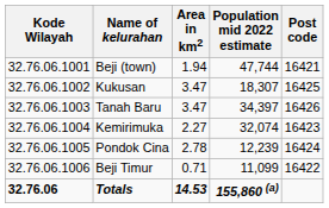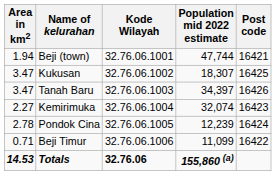 <table class="wikitable">
 <tr>
+<th>Area <br>in <br>km<sup>2</sup></th>
+<th>Name of <br> <em>kelurahan</em></th>
 <th>Kode <br>Wilayah</th>
-<th>Name of <br> <em>kelurahan</em></th>
-<th>Area <br>in <br>km<sup>2</sup></th>
 <th>Population<br>mid 2022<br>estimate</th>
 <th>Post<br>code</th>
 </tr>
 <tr>
+<td align="right">1.94</td>
+<td>Beji (town)</td>
 <td>32.76.06.1001</td>
-<td>Beji (town)</td>
-<td align="right">1.94</td>
 <td align="right">47,744</td>
 <td>16421</td>
 </tr>
 <tr>
+<td align="right">3.47</td>
+<td>Kukusan</td>
 <td>32.76.06.1002</td>
-<td>Kukusan</td>
-<td align="right">3.47</td>
 <td align="right">18,307</td>
 <td>16425</td>
 </tr>
 <tr>
+<td align="right">3.47</td>
+<td>Tanah Baru</td>
 <td>32.76.06.1003</td>
-<td>Tanah Baru</td>
-<td align="right">3.47</td>
 <td align="right">34,397</td>
 <td>16426</td>
 </tr>
 <tr>
+<td align="right">2.27</td>
+<td>Kemirimuka</td>
 <td>32.76.06.1004</td>
-<td>Kemirimuka</td>
-<td align="right">2.27</td>
 <td align="right">32,074</td>
 <td>16423</td>
 </tr>
 <tr>
+<td align="right">2.78</td>
+<td>Pondok Cina</td>
 <td>32.76.06.1005</td>
-<td>Pondok Cina</td>
-<td align="right">2.78</td>
 <td align="right">12,239</td>
 <td>16424</td>
 </tr>
 <tr>
+<td align="right">0.71</td>
+<td>Beji Timur</td>
 <td>32.76.06.1006</td>
-<td>Beji Timur</td>
-<td align="right">0.71</td>
 <td align="right">11,099</td>
 <td>16422</td>
 </tr>
 <tr>
+<td align="right"><strong><em>14.53</em></strong></td>
+<td><strong><em>Totals</em></strong></td>
 <td><strong>32.76.06</strong></td>
-<td><strong><em>Totals</em></strong></td>
-<td align="right"><strong><em>14.53</em></strong></td>
 <td align="right"><strong><em>155,860 <sup>(a)</sup></em></strong></td>
 <td></td>
 </tr>
 </table>
